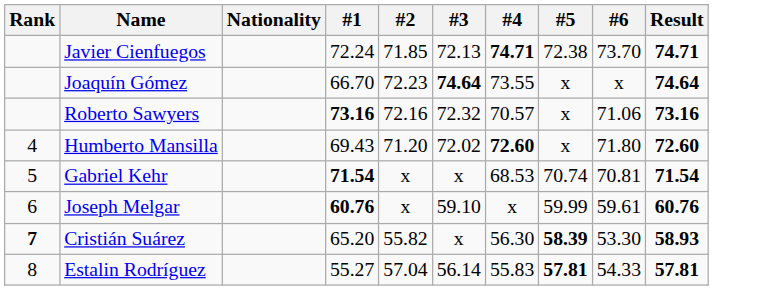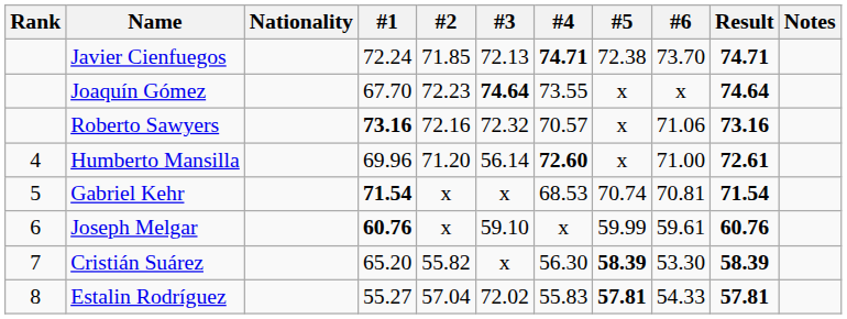 <table class="wikitable sortable" style="text-align:center">
 <tr>
 <th>Rank</th>
 <th>Name</th>
 <th>Nationality</th>
 <th>#1</th>
 <th>#2</th>
 <th>#3</th>
 <th>#4</th>
 <th>#5</th>
 <th>#6</th>
 <th>Result</th>
+<th>Notes</th>
 </tr>
 <tr>
 <td></td>
 <td align=left><a href='#'>Javier Cienfuegos</a></td>
 <td align=left></td>
 <td>72.24</td>
 <td>71.85</td>
 <td>72.13</td>
 <td><strong>74.71</strong></td>
 <td>72.38</td>
 <td>73.70</td>
 <td><strong>74.71</strong></td>
+<td></td>
 </tr>
 <tr>
 <td></td>
 <td align=left><a href='#'>Joaquín Gómez</a></td>
 <td align=left></td>
-<td>66.70</td>
+<td>67.70</td>
 <td>72.23</td>
 <td><strong>74.64</strong></td>
 <td>73.55</td>
 <td>x</td>
 <td>x</td>
 <td><strong>74.64</strong></td>
+<td></td>
 </tr>
 <tr>
 <td></td>
 <td align=left><a href='#'>Roberto Sawyers</a></td>
 <td align=left></td>
 <td><strong>73.16</strong></td>
 <td>72.16</td>
 <td>72.32</td>
 <td>70.57</td>
 <td>x</td>
 <td>71.06</td>
 <td><strong>73.16</strong></td>
+<td></td>
 </tr>
 <tr>
 <td>4</td>
 <td align=left><a href='#'>Humberto Mansilla</a></td>
 <td align=left></td>
-<td>69.43</td>
+<td>69.96</td>
 <td>71.20</td>
-<td>72.02</td>
+<td>56.14</td>
 <td><strong>72.60</strong></td>
 <td>x</td>
-<td>71.80</td>
-<td><strong>72.60</strong></td>
+<td>71.00</td>
+<td><strong>72.61</strong></td>
+<td></td>
 </tr>
 <tr>
 <td>5</td>
 <td align=left><a href='#'>Gabriel Kehr</a></td>
 <td align=left></td>
 <td><strong>71.54</strong></td>
 <td>x</td>
 <td>x</td>
 <td>68.53</td>
 <td>70.74</td>
 <td>70.81</td>
 <td><strong>71.54</strong></td>
+<td></td>
 </tr>
 <tr>
 <td>6</td>
 <td align=left><a href='#'>Joseph Melgar</a></td>
 <td align=left></td>
 <td><strong>60.76</strong></td>
 <td>x</td>
 <td>59.10</td>
 <td>x</td>
 <td>59.99</td>
 <td>59.61</td>
 <td><strong>60.76</strong></td>
+<td></td>
 </tr>
 <tr>
-<td><strong>7</strong></td>
+<td>7</td>
 <td align=left><a href='#'>Cristián Suárez</a></td>
 <td align=left></td>
 <td>65.20</td>
 <td>55.82</td>
 <td>x</td>
 <td>56.30</td>
 <td><strong>58.39</strong></td>
 <td>53.30</td>
-<td><strong>58.93</strong></td>
+<td><strong>58.39</strong></td>
+<td></td>
 </tr>
 <tr>
 <td>8</td>
 <td align=left><a href='#'>Estalin Rodríguez</a></td>
 <td align=left></td>
 <td>55.27</td>
 <td>57.04</td>
-<td>56.14</td>
+<td>72.02</td>
 <td>55.83</td>
 <td><strong>57.81</strong></td>
 <td>54.33</td>
 <td><strong>57.81</strong></td>
+<td></td>
 </tr>
 </table>
